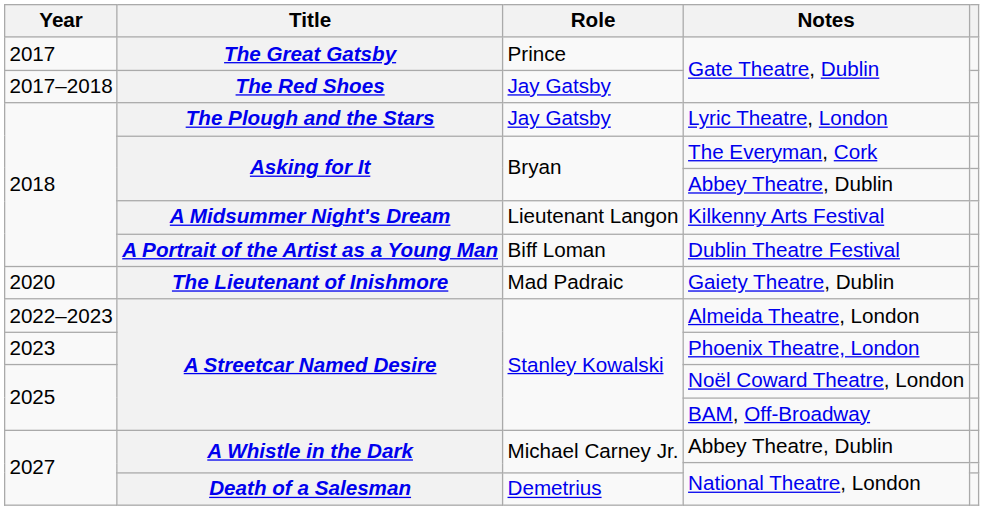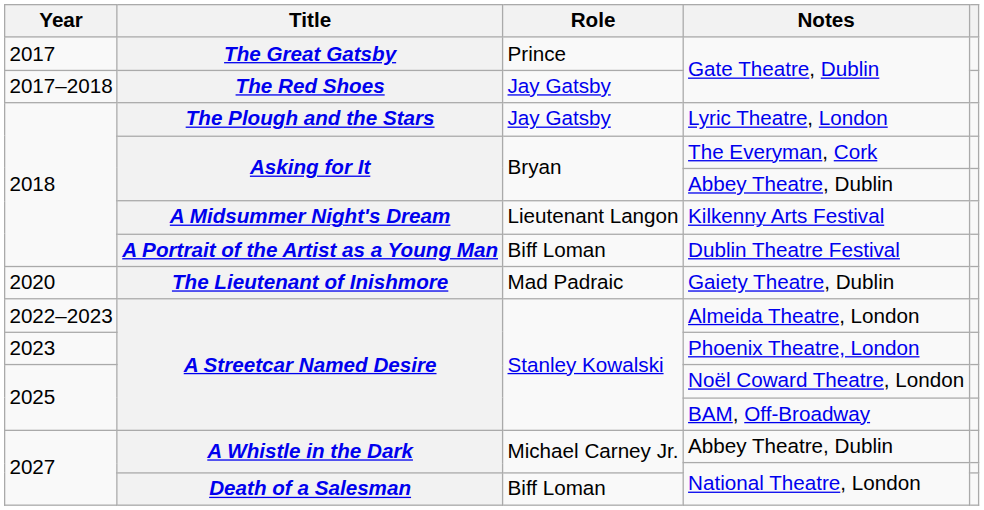 <table class="wikitable plainrowheaders sortable">
 <tr>
 <th scope="col">Year</th>
 <th scope="col">Title</th>
 <th scope="col">Role</th>
 <th scope="col" class="unsortable">Notes</th>
 <th scope="col" class="unsortable"></th>
 </tr>
 <tr>
 <td>2017</td>
 <th scope="row"><em><a href='#'>The Great Gatsby</a></em></th>
 <td>Prince</td>
 <td rowspan="2"><a href='#'>Gate Theatre</a>, <a href='#'>Dublin</a></td>
 <td align="center"></td>
 </tr>
 <tr>
 <td>2017–2018</td>
 <th scope="row"><em><a href='#'>The Red Shoes</a></em></th>
 <td><a href='#'>Jay Gatsby</a></td>
 <td align="center"></td>
 </tr>
 <tr>
 <td rowspan="5">2018</td>
 <th scope="row"><em><a href='#'>The Plough and the Stars</a></em></th>
 <td><a href='#'>Jay Gatsby</a></td>
 <td><a href='#'>Lyric Theatre</a>, <a href='#'>London</a></td>
 <td align="center"></td>
 </tr>
 <tr>
 <th scope="row" rowspan="2"><em><a href='#'>Asking for It</a></em></th>
 <td rowspan="2">Bryan</td>
 <td><a href='#'>The Everyman</a>, <a href='#'>Cork</a></td>
 <td align="center"></td>
 </tr>
 <tr>
 <td><a href='#'>Abbey Theatre</a>, Dublin</td>
 <td align="center"></td>
 </tr>
 <tr>
 <th scope="row"><em><a href='#'>A Midsummer Night's Dream</a></em></th>
 <td>Lieutenant Langon</td>
 <td><a href='#'>Kilkenny Arts Festival</a></td>
 <td align="center"></td>
 </tr>
 <tr>
 <th scope="row"><em><a href='#'>A Portrait of the Artist as a Young Man</a></em></th>
 <td>Biff Loman</td>
 <td><a href='#'>Dublin Theatre Festival</a></td>
 <td align="center"></td>
 </tr>
 <tr>
 <td>2020</td>
 <th scope="row"><em><a href='#'>The Lieutenant of Inishmore</a></em></th>
 <td>Mad Padraic</td>
 <td><a href='#'>Gaiety Theatre</a>, Dublin</td>
 <td align="center"></td>
 </tr>
 <tr>
 <td>2022–2023</td>
 <th rowspan="4" scope="row"><em><a href='#'>A Streetcar Named Desire</a></em></th>
 <td rowspan="4"><a href='#'>Stanley Kowalski</a></td>
 <td><a href='#'>Almeida Theatre</a>, London</td>
 <td align="center"></td>
 </tr>
 <tr>
 <td>2023</td>
 <td><a href='#'>Phoenix Theatre, London</a></td>
 <td align="center"></td>
 </tr>
 <tr>
 <td rowspan="2">2025</td>
 <td><a href='#'>Noël Coward Theatre</a>, London</td>
 <td align="center"></td>
 </tr>
 <tr>
 <td><a href='#'>BAM</a>, <a href='#'>Off-Broadway</a></td>
 <td align="center"></td>
 </tr>
 <tr>
 <td rowspan="3">2027</td>
 <th rowspan="2" scope="row"><em><a href='#'>A Whistle in the Dark</a></em></th>
 <td rowspan="2">Michael Carney Jr.</td>
 <td>Abbey Theatre, Dublin</td>
 <td align="center"></td>
 </tr>
 <tr>
 <td rowspan="2"><a href='#'>National Theatre</a>, London</td>
 <td align="center"></td>
 </tr>
 <tr>
 <th scope="row"><em><a href='#'>Death of a Salesman</a></em></th>
-<td><a href='#'>Demetrius</a></td>
+<td>Biff Loman</td>
 <td align="center"></td>
 </tr>
 </table>
